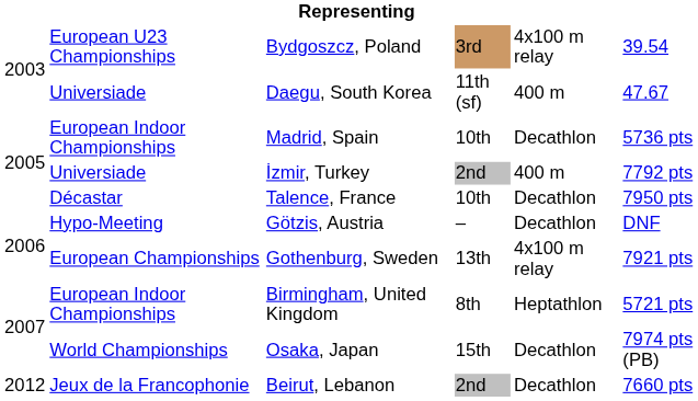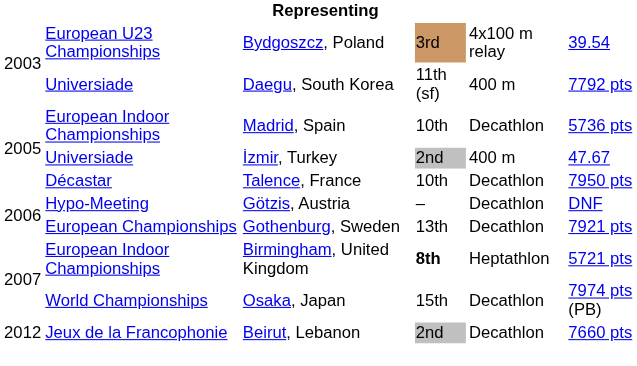 <table>
 <tr>
 <th colspan="6">Representing </th>
 </tr>
 <tr>
 <td rowspan=2>2003</td>
 <td><a href='#'>European U23 Championships</a></td>
 <td><a href='#'>Bydgoszcz</a>, Poland</td>
 <td bgcolor="cc9966">3rd</td>
 <td>4x100 m relay</td>
 <td><a href='#'>39.54</a></td>
 </tr>
 <tr>
 <td><a href='#'>Universiade</a></td>
 <td><a href='#'>Daegu</a>, South Korea</td>
 <td>11th (sf)</td>
 <td>400 m</td>
-<td><a href='#'>47.67</a></td>
+<td><a href='#'>7792 pts</a></td>
 </tr>
 <tr>
 <td rowspan=3>2005</td>
 <td><a href='#'>European Indoor Championships</a></td>
 <td><a href='#'>Madrid</a>, Spain</td>
 <td>10th</td>
 <td>Decathlon</td>
 <td><a href='#'>5736 pts</a></td>
 </tr>
 <tr>
 <td><a href='#'>Universiade</a></td>
 <td><a href='#'>İzmir</a>, Turkey</td>
 <td bgcolor="silver">2nd</td>
 <td>400 m</td>
-<td><a href='#'>7792 pts</a></td>
+<td><a href='#'>47.67</a></td>
 </tr>
 <tr>
 <td><a href='#'>Décastar</a></td>
 <td><a href='#'>Talence</a>, France</td>
 <td>10th</td>
 <td>Decathlon</td>
 <td><a href='#'>7950 pts</a></td>
 </tr>
 <tr>
 <td rowspan=2>2006</td>
 <td><a href='#'>Hypo-Meeting</a></td>
 <td><a href='#'>Götzis</a>, Austria</td>
 <td>–</td>
 <td>Decathlon</td>
 <td><a href='#'>DNF</a></td>
 </tr>
 <tr>
 <td><a href='#'>European Championships</a></td>
 <td><a href='#'>Gothenburg</a>, Sweden</td>
 <td>13th</td>
-<td>4x100 m relay</td>
+<td>Decathlon</td>
 <td><a href='#'>7921 pts</a></td>
 </tr>
 <tr>
 <td rowspan=2>2007</td>
 <td><a href='#'>European Indoor Championships</a></td>
 <td><a href='#'>Birmingham</a>, United Kingdom</td>
-<td>8th</td>
+<td><strong>8th</strong></td>
 <td>Heptathlon</td>
 <td><a href='#'>5721 pts</a></td>
 </tr>
 <tr>
 <td><a href='#'>World Championships</a></td>
 <td><a href='#'>Osaka</a>, Japan</td>
 <td>15th</td>
 <td>Decathlon</td>
 <td><a href='#'>7974 pts</a> (PB)</td>
 </tr>
 <tr>
 <td>2012</td>
 <td><a href='#'>Jeux de la Francophonie</a></td>
 <td><a href='#'>Beirut</a>, Lebanon</td>
 <td bgcolor=silver>2nd</td>
 <td>Decathlon</td>
 <td><a href='#'>7660 pts</a></td>
 </tr>
 </table>
